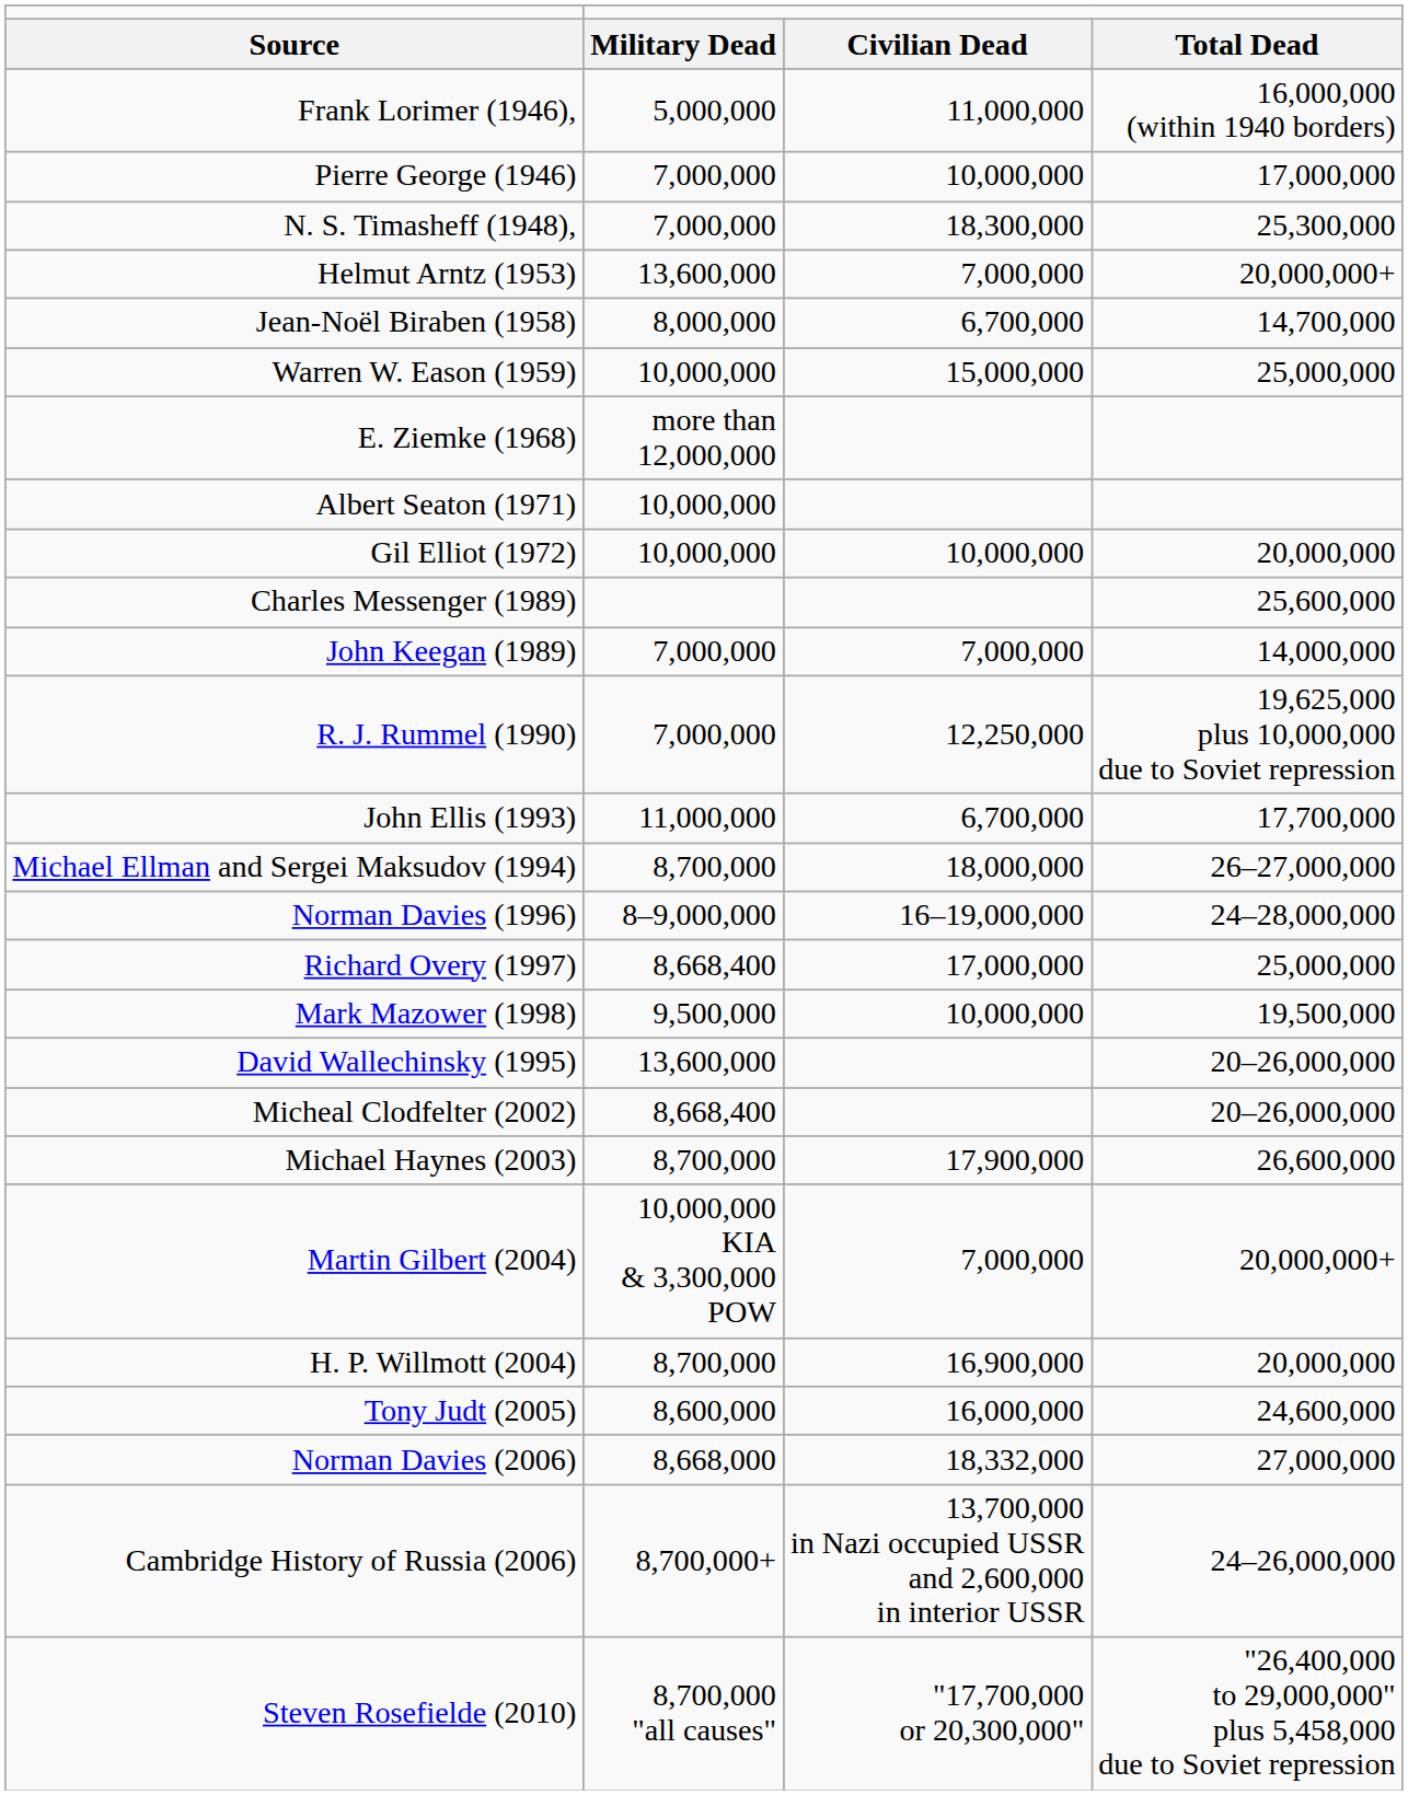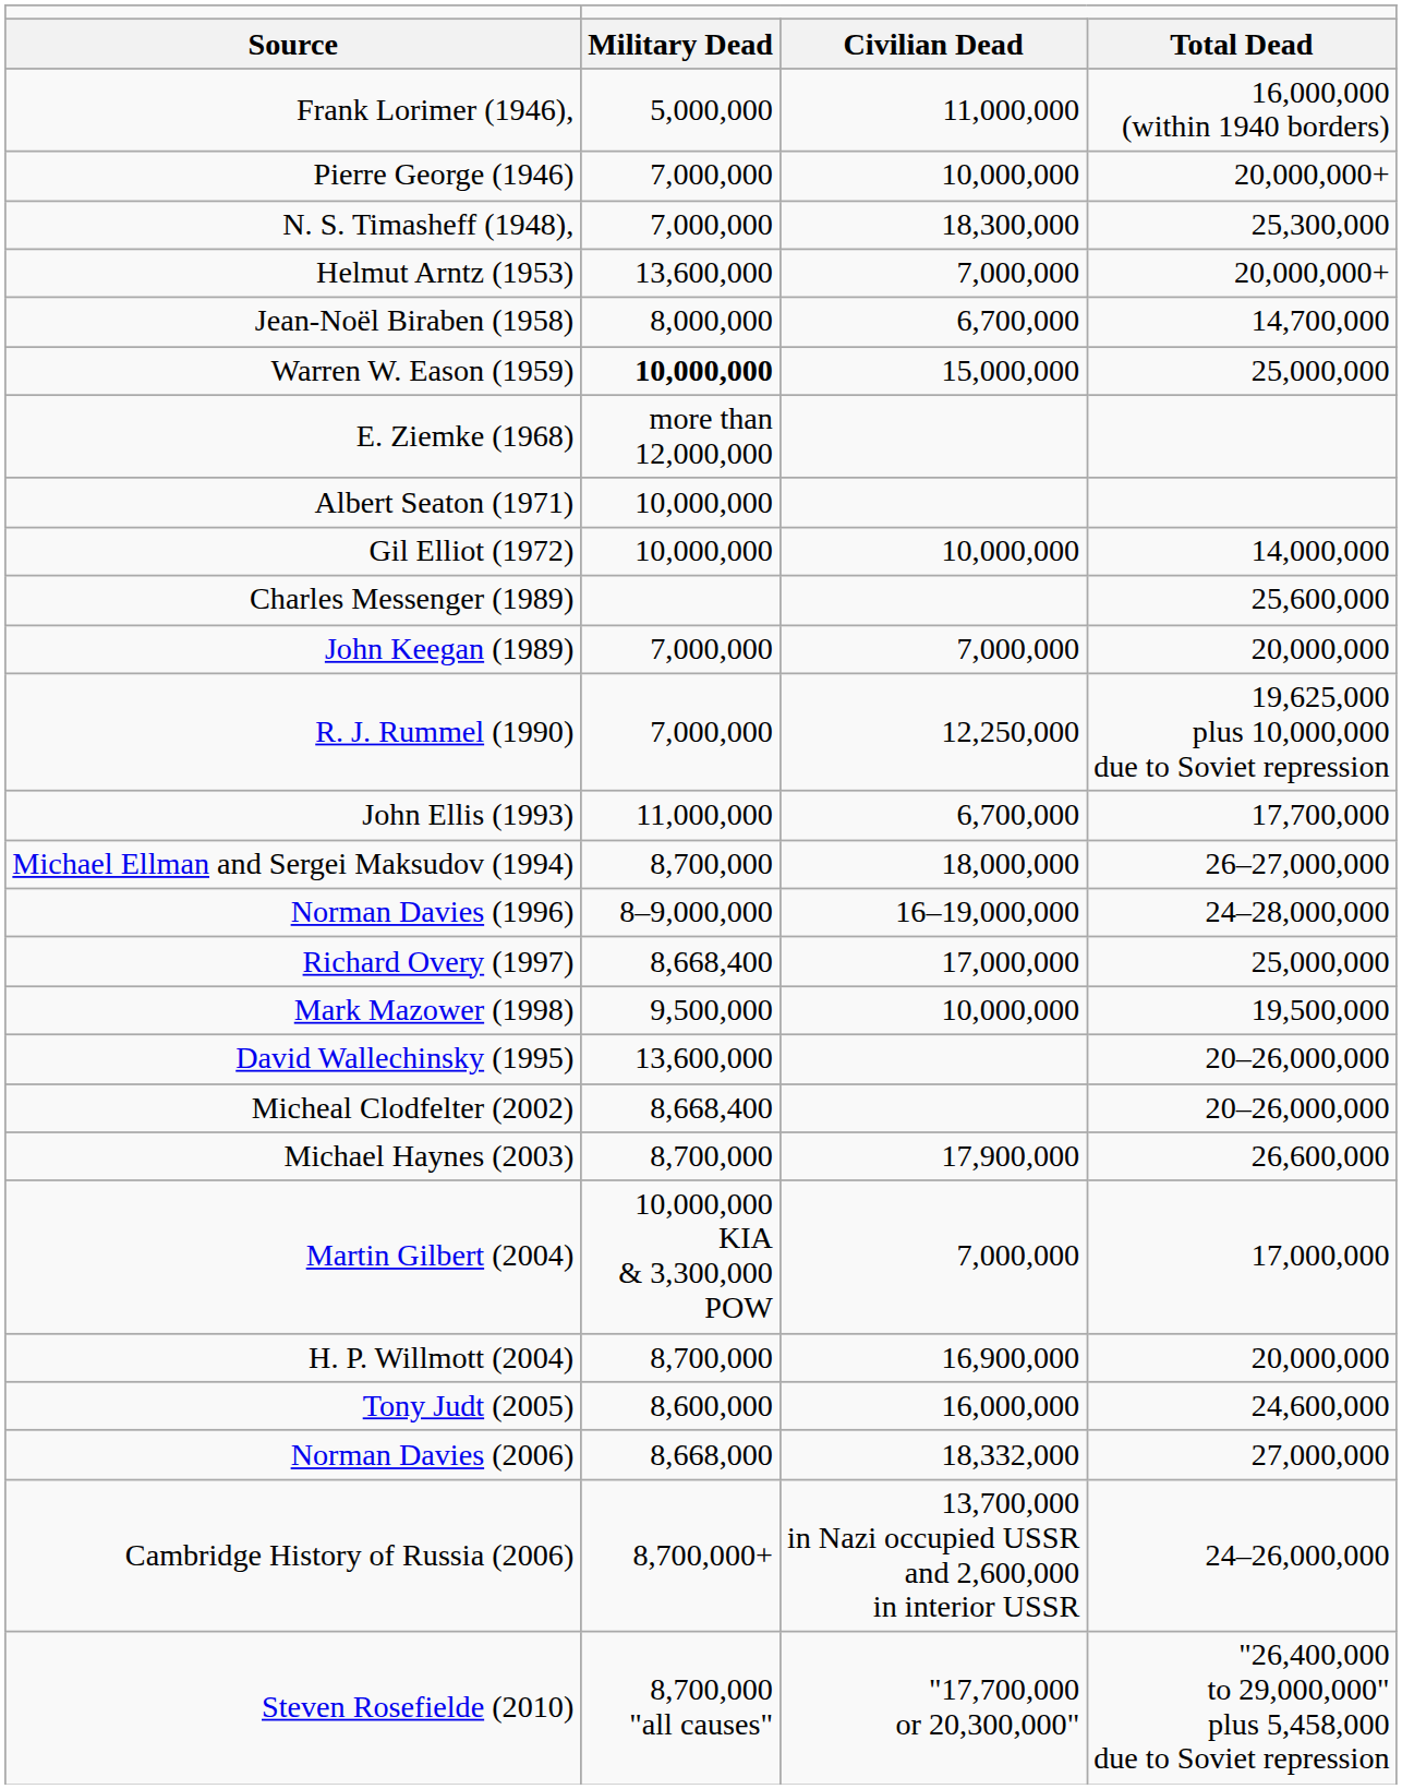 <table class="wikitable sortable" style="text-align:right">
 <tr>
 <td></td>
 </tr>
 <tr>
 <th>Source</th>
 <th>Military Dead</th>
 <th>Civilian Dead</th>
 <th>Total Dead</th>
 </tr>
 <tr>
 <td>Frank Lorimer (1946),</td>
 <td>5,000,000</td>
 <td>11,000,000</td>
 <td>16,000,000<br> (within 1940 borders)</td>
 </tr>
 <tr>
 <td>Pierre George (1946)</td>
 <td>7,000,000</td>
 <td>10,000,000</td>
-<td>17,000,000</td>
+<td>20,000,000+</td>
 </tr>
 <tr>
 <td>N. S. Timasheff (1948),</td>
 <td>7,000,000</td>
 <td>18,300,000</td>
 <td>25,300,000</td>
 </tr>
 <tr>
 <td>Helmut Arntz (1953)</td>
 <td>13,600,000</td>
 <td>7,000,000</td>
 <td>20,000,000+</td>
 </tr>
 <tr>
 <td>Jean-Noël Biraben (1958)</td>
 <td>8,000,000</td>
 <td>6,700,000</td>
 <td>14,700,000</td>
 </tr>
 <tr>
 <td>Warren W. Eason (1959)</td>
-<td>10,000,000</td>
+<td><strong>10,000,000</strong></td>
 <td>15,000,000</td>
 <td>25,000,000</td>
 </tr>
 <tr>
 <td>E. Ziemke (1968)</td>
 <td>more than<br>12,000,000</td>
 <td></td>
 <td></td>
 </tr>
 <tr>
 <td>Albert Seaton (1971)</td>
 <td>10,000,000</td>
 <td></td>
 <td></td>
 </tr>
 <tr>
 <td>Gil Elliot (1972)</td>
 <td>10,000,000</td>
 <td>10,000,000</td>
-<td>20,000,000</td>
+<td>14,000,000</td>
 </tr>
 <tr>
 <td>Charles Messenger (1989)</td>
 <td></td>
 <td></td>
 <td>25,600,000</td>
 </tr>
 <tr>
 <td><a href='#'>John Keegan</a> (1989)</td>
 <td>7,000,000</td>
 <td>7,000,000</td>
-<td>14,000,000</td>
+<td>20,000,000</td>
 </tr>
 <tr>
 <td><a href='#'>R. J. Rummel</a> (1990)</td>
 <td>7,000,000</td>
 <td>12,250,000</td>
 <td>19,625,000<br> plus 10,000,000<br> due to Soviet repression</td>
 </tr>
 <tr>
 <td>John Ellis (1993)</td>
 <td>11,000,000</td>
 <td>6,700,000</td>
 <td>17,700,000</td>
 </tr>
 <tr>
 <td><a href='#'>Michael Ellman</a> and Sergei Maksudov (1994) </td>
 <td>8,700,000</td>
 <td>18,000,000</td>
 <td>26–27,000,000</td>
 </tr>
 <tr>
 <td><a href='#'>Norman Davies</a> (1996)</td>
 <td>8–9,000,000</td>
 <td>16–19,000,000</td>
 <td>24–28,000,000</td>
 </tr>
 <tr>
 <td><a href='#'>Richard Overy</a> (1997)</td>
 <td>8,668,400</td>
 <td>17,000,000</td>
 <td>25,000,000</td>
 </tr>
 <tr>
 <td><a href='#'>Mark Mazower</a> (1998)</td>
 <td>9,500,000</td>
 <td>10,000,000</td>
 <td>19,500,000</td>
 </tr>
 <tr>
 <td><a href='#'>David Wallechinsky</a> (1995)</td>
 <td>13,600,000</td>
 <td></td>
 <td>20–26,000,000</td>
 </tr>
 <tr>
 <td>Micheal Clodfelter (2002)</td>
 <td>8,668,400</td>
 <td></td>
 <td>20–26,000,000</td>
 </tr>
 <tr>
 <td>Michael Haynes (2003) </td>
 <td>8,700,000</td>
 <td>17,900,000</td>
 <td>26,600,000</td>
 </tr>
 <tr>
 <td><a href='#'>Martin Gilbert</a> (2004)</td>
 <td>10,000,000<br>KIA<br> & 3,300,000<br> POW</td>
 <td>7,000,000</td>
-<td>20,000,000+</td>
+<td>17,000,000</td>
 </tr>
 <tr>
 <td>H. P. Willmott (2004)</td>
 <td>8,700,000</td>
 <td>16,900,000</td>
 <td>20,000,000</td>
 </tr>
 <tr>
 <td><a href='#'>Tony Judt</a> (2005)</td>
 <td>8,600,000</td>
 <td>16,000,000</td>
 <td>24,600,000</td>
 </tr>
 <tr>
 <td><a href='#'>Norman Davies</a> (2006)</td>
 <td>8,668,000</td>
 <td>18,332,000</td>
 <td>27,000,000</td>
 </tr>
 <tr>
 <td>Cambridge History of Russia (2006)</td>
 <td>8,700,000+</td>
 <td>13,700,000<br> in Nazi occupied USSR<br> and 2,600,000<br> in interior USSR</td>
 <td>24–26,000,000</td>
 </tr>
 <tr>
 <td><a href='#'>Steven Rosefielde</a> (2010)</td>
 <td>8,700,000<br> "all causes"</td>
 <td>"17,700,000<br>or 20,300,000"</td>
 <td>"26,400,000<br> to 29,000,000"<br> plus 5,458,000<br> due to Soviet repression</td>
 </tr>
 </table>
